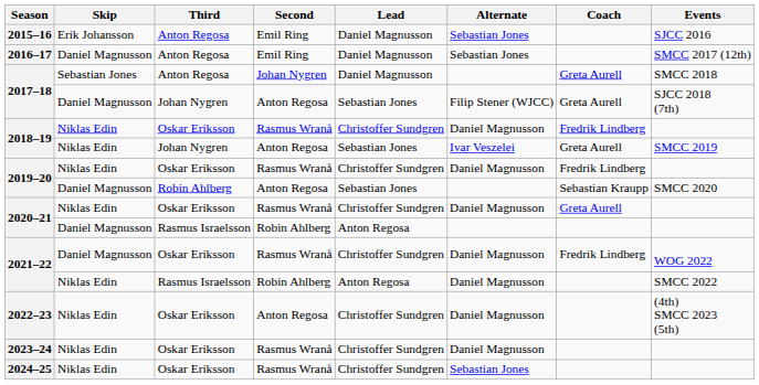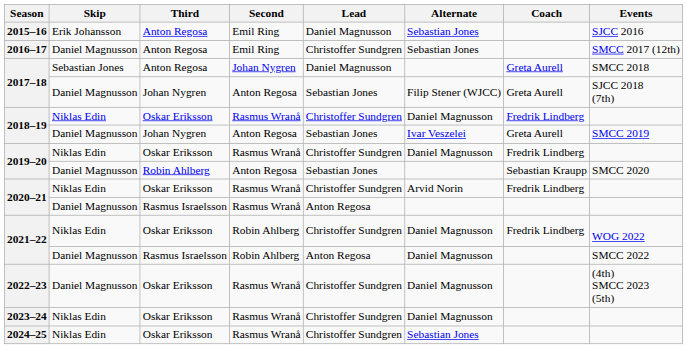 <table class="wikitable">
 <tr>
 <th scope="col">Season</th>
 <th scope="col">Skip</th>
 <th scope="col">Third</th>
 <th scope="col">Second</th>
 <th scope="col">Lead</th>
 <th scope="col">Alternate</th>
 <th scope="col">Coach</th>
 <th scope="col">Events</th>
 </tr>
 <tr>
 <th scope="row">2015–16</th>
 <td>Erik Johansson</td>
 <td><a href='#'>Anton Regosa</a></td>
 <td>Emil Ring</td>
 <td>Daniel Magnusson</td>
 <td><a href='#'>Sebastian Jones</a></td>
 <td></td>
 <td><a href='#'>SJCC</a> 2016 </td>
 </tr>
 <tr>
 <th scope="row">2016–17</th>
 <td>Daniel Magnusson</td>
 <td>Anton Regosa</td>
 <td>Emil Ring</td>
-<td>Daniel Magnusson</td>
+<td>Christoffer Sundgren</td>
 <td>Sebastian Jones</td>
 <td></td>
 <td><a href='#'>SMCC</a> 2017 (12th)</td>
 </tr>
 <tr>
 <th scope="row" rowspan=2>2017–18</th>
 <td>Sebastian Jones</td>
 <td>Anton Regosa</td>
 <td><a href='#'>Johan Nygren</a></td>
 <td>Daniel Magnusson</td>
 <td></td>
 <td><a href='#'>Greta Aurell</a></td>
 <td>SMCC 2018 </td>
 </tr>
 <tr>
 <td>Daniel Magnusson</td>
 <td>Johan Nygren</td>
 <td>Anton Regosa</td>
 <td>Sebastian Jones</td>
 <td>Filip Stener (WJCC)</td>
 <td>Greta Aurell</td>
 <td>SJCC 2018 <br> (7th)</td>
 </tr>
 <tr>
 <th scope="row" rowspan=2>2018–19</th>
 <td><a href='#'>Niklas Edin</a></td>
 <td><a href='#'>Oskar Eriksson</a></td>
 <td><a href='#'>Rasmus Wranå</a></td>
 <td><a href='#'>Christoffer Sundgren</a></td>
 <td>Daniel Magnusson</td>
 <td><a href='#'>Fredrik Lindberg</a></td>
 <td> <br> </td>
 </tr>
 <tr>
-<td>Niklas Edin</td>
+<td>Daniel Magnusson</td>
 <td>Johan Nygren</td>
 <td>Anton Regosa</td>
 <td>Sebastian Jones</td>
 <td><a href='#'>Ivar Veszelei</a></td>
 <td>Greta Aurell</td>
 <td><a href='#'>SMCC 2019</a> </td>
 </tr>
 <tr>
 <th scope="row" rowspan=2>2019–20</th>
 <td>Niklas Edin</td>
 <td>Oskar Eriksson</td>
 <td>Rasmus Wranå</td>
 <td>Christoffer Sundgren</td>
 <td>Daniel Magnusson</td>
 <td>Fredrik Lindberg</td>
 <td> </td>
 </tr>
 <tr>
 <td>Daniel Magnusson</td>
 <td><a href='#'>Robin Ahlberg</a></td>
 <td>Anton Regosa</td>
 <td>Sebastian Jones</td>
 <td></td>
 <td>Sebastian Kraupp</td>
 <td>SMCC 2020 </td>
 </tr>
 <tr>
 <th scope="row" rowspan=2>2020–21</th>
 <td>Niklas Edin</td>
 <td>Oskar Eriksson</td>
 <td>Rasmus Wranå</td>
 <td>Christoffer Sundgren</td>
-<td>Daniel Magnusson</td>
-<td><a href='#'>Greta Aurell</a></td>
+<td>Arvid Norin</td>
+<td>Fredrik Lindberg</td>
 <td> </td>
 </tr>
 <tr>
 <td>Daniel Magnusson</td>
 <td>Rasmus Israelsson</td>
-<td>Robin Ahlberg</td>
+<td>Rasmus Wranå</td>
 <td>Anton Regosa</td>
 <td></td>
 <td></td>
 <td></td>
 </tr>
 <tr>
 <th scope="row" rowspan=2>2021–22</th>
-<td>Daniel Magnusson</td>
+<td>Niklas Edin</td>
 <td>Oskar Eriksson</td>
-<td>Rasmus Wranå</td>
+<td>Robin Ahlberg</td>
 <td>Christoffer Sundgren</td>
 <td>Daniel Magnusson</td>
 <td>Fredrik Lindberg</td>
 <td> <br><a href='#'>WOG 2022</a> <br> </td>
 </tr>
 <tr>
-<td>Niklas Edin</td>
+<td>Daniel Magnusson</td>
 <td>Rasmus Israelsson</td>
 <td>Robin Ahlberg</td>
 <td>Anton Regosa</td>
 <td>Daniel Magnusson</td>
 <td></td>
 <td>SMCC 2022 </td>
 </tr>
 <tr>
 <th scope="row">2022–23</th>
-<td>Niklas Edin</td>
+<td>Daniel Magnusson</td>
 <td>Oskar Eriksson</td>
-<td>Anton Regosa</td>
+<td>Rasmus Wranå</td>
 <td>Christoffer Sundgren</td>
 <td>Daniel Magnusson</td>
 <td></td>
 <td> (4th) <br> SMCC 2023  <br>  (5th)</td>
 </tr>
 <tr>
 <th scope="row">2023–24</th>
 <td>Niklas Edin</td>
 <td>Oskar Eriksson</td>
 <td>Rasmus Wranå</td>
 <td>Christoffer Sundgren</td>
 <td>Daniel Magnusson</td>
 <td></td>
 <td>  <br>  </td>
 </tr>
 <tr>
 <th scope="row">2024–25</th>
 <td>Niklas Edin</td>
 <td>Oskar Eriksson</td>
 <td>Rasmus Wranå</td>
 <td>Christoffer Sundgren</td>
 <td><a href='#'>Sebastian Jones</a></td>
 <td></td>
 <td></td>
 </tr>
 </table>
